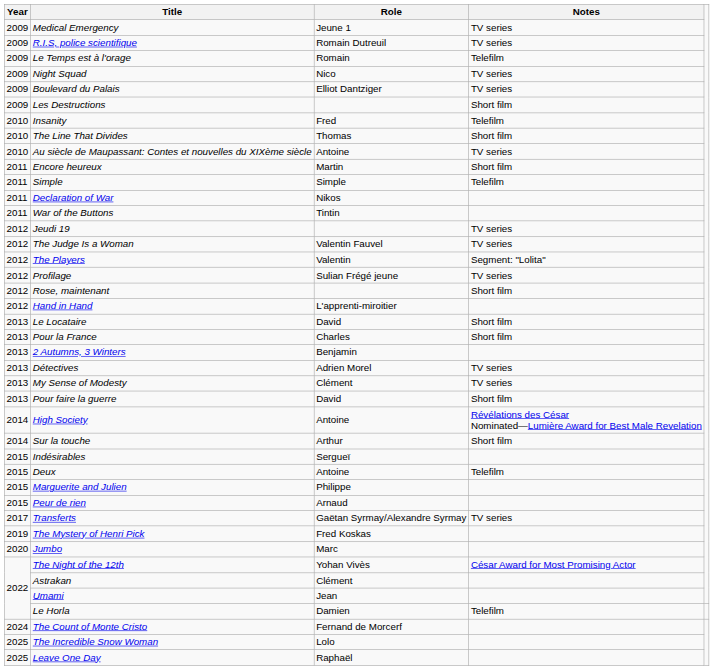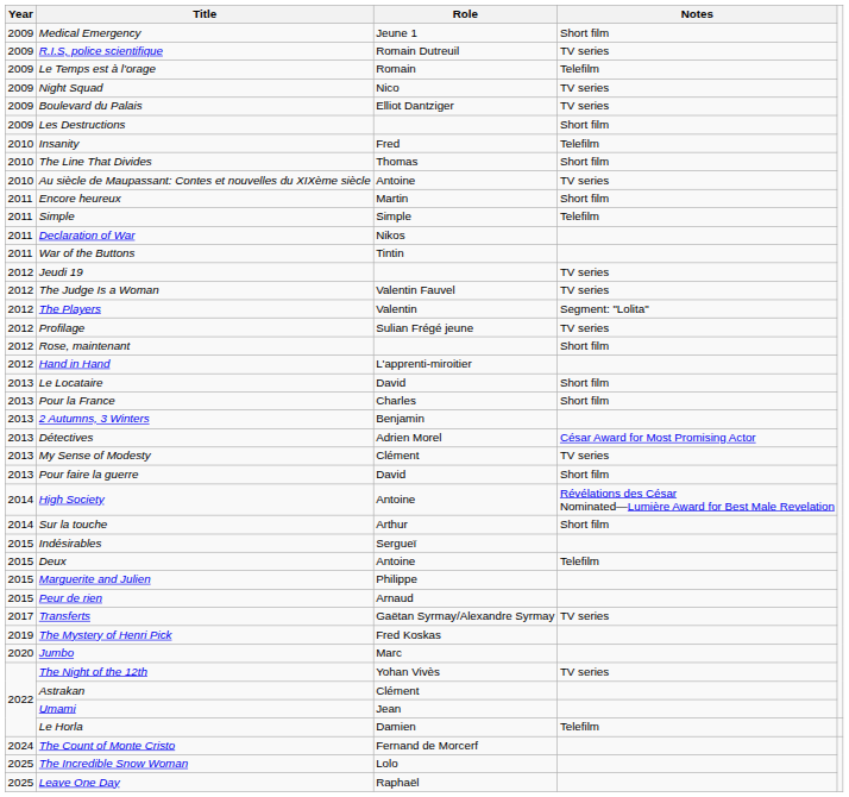 <table class="wikitable sortable">
 <tr>
 <th>Year</th>
 <th>Title</th>
 <th>Role</th>
 <th class="unsortable">Notes</th>
 </tr>
 <tr>
 <td>2009</td>
 <td><em>Medical Emergency</em></td>
 <td>Jeune 1</td>
-<td>TV series</td>
+<td>Short film</td>
 </tr>
 <tr>
 <td>2009</td>
 <td><em><a href='#'>R.I.S, police scientifique</a></em></td>
 <td>Romain Dutreuil</td>
 <td>TV series</td>
 </tr>
 <tr>
 <td>2009</td>
 <td><em>Le Temps est à l'orage</em></td>
 <td>Romain</td>
 <td>Telefilm</td>
 </tr>
 <tr>
 <td>2009</td>
 <td><em>Night Squad</em></td>
 <td>Nico</td>
 <td>TV series</td>
 </tr>
 <tr>
 <td>2009</td>
 <td><em>Boulevard du Palais</em></td>
 <td>Elliot Dantziger</td>
 <td>TV series</td>
 </tr>
 <tr>
 <td>2009</td>
 <td><em>Les Destructions</em></td>
 <td></td>
 <td>Short film</td>
 </tr>
 <tr>
 <td>2010</td>
 <td><em>Insanity</em></td>
 <td>Fred</td>
 <td>Telefilm</td>
 </tr>
 <tr>
 <td>2010</td>
 <td><em>The Line That Divides</em></td>
 <td>Thomas</td>
 <td>Short film</td>
 </tr>
 <tr>
 <td>2010</td>
 <td><em>Au siècle de Maupassant: Contes et nouvelles du XIXème siècle</em></td>
 <td>Antoine</td>
 <td>TV series</td>
 </tr>
 <tr>
 <td>2011</td>
 <td><em>Encore heureux</em></td>
 <td>Martin</td>
 <td>Short film</td>
 </tr>
 <tr>
 <td>2011</td>
 <td><em>Simple</em></td>
 <td>Simple</td>
 <td>Telefilm</td>
 </tr>
 <tr>
 <td>2011</td>
 <td><em><a href='#'>Declaration of War</a></em></td>
 <td>Nikos</td>
 <td></td>
 </tr>
 <tr>
 <td>2011</td>
 <td><em>War of the Buttons</em></td>
 <td>Tintin</td>
 <td></td>
 </tr>
 <tr>
 <td>2012</td>
 <td><em>Jeudi 19</em></td>
 <td></td>
 <td>TV series</td>
 </tr>
 <tr>
 <td>2012</td>
 <td><em>The Judge Is a Woman</em></td>
 <td>Valentin Fauvel</td>
 <td>TV series</td>
 </tr>
 <tr>
 <td>2012</td>
 <td><em><a href='#'>The Players</a></em></td>
 <td>Valentin</td>
 <td>Segment: "Lolita"</td>
 </tr>
 <tr>
 <td>2012</td>
 <td><em>Profilage</em></td>
 <td>Sulian Frégé jeune</td>
 <td>TV series</td>
 </tr>
 <tr>
 <td>2012</td>
 <td><em>Rose, maintenant</em></td>
 <td></td>
 <td>Short film</td>
 </tr>
 <tr>
 <td>2012</td>
 <td><em><a href='#'>Hand in Hand</a></em></td>
 <td>L'apprenti-miroitier</td>
 <td></td>
 </tr>
 <tr>
 <td>2013</td>
 <td><em>Le Locataire</em></td>
 <td>David</td>
 <td>Short film</td>
 </tr>
 <tr>
 <td>2013</td>
 <td><em>Pour la France</em></td>
 <td>Charles</td>
 <td>Short film</td>
 </tr>
 <tr>
 <td>2013</td>
 <td><em><a href='#'>2 Autumns, 3 Winters</a></em></td>
 <td>Benjamin</td>
 <td></td>
 </tr>
 <tr>
 <td>2013</td>
 <td><em>Détectives</em></td>
 <td>Adrien Morel</td>
-<td>TV series</td>
+<td><a href='#'>César Award for Most Promising Actor</a></td>
 </tr>
 <tr>
 <td>2013</td>
 <td><em>My Sense of Modesty</em></td>
 <td>Clément</td>
 <td>TV series</td>
 </tr>
 <tr>
 <td>2013</td>
 <td><em>Pour faire la guerre</em></td>
 <td>David</td>
 <td>Short film</td>
 </tr>
 <tr>
 <td>2014</td>
 <td><em><a href='#'>High Society</a></em></td>
 <td>Antoine</td>
 <td><a href='#'>Révélations des César</a><br>Nominated—<a href='#'>Lumière Award for Best Male Revelation</a></td>
 </tr>
 <tr>
 <td>2014</td>
 <td><em>Sur la touche</em></td>
 <td>Arthur</td>
 <td>Short film</td>
 </tr>
 <tr>
 <td>2015</td>
 <td><em>Indésirables</em></td>
 <td>Sergueï</td>
 <td></td>
 </tr>
 <tr>
 <td>2015</td>
 <td><em>Deux</em></td>
 <td>Antoine</td>
 <td>Telefilm</td>
 </tr>
 <tr>
 <td>2015</td>
 <td><em><a href='#'>Marguerite and Julien</a></em></td>
 <td>Philippe</td>
 <td></td>
 </tr>
 <tr>
 <td>2015</td>
 <td><em><a href='#'>Peur de rien</a></em></td>
 <td>Arnaud</td>
 <td></td>
 </tr>
 <tr>
 <td>2017</td>
 <td><em><a href='#'>Transferts</a></em></td>
 <td>Gaëtan Syrmay/Alexandre Syrmay</td>
 <td>TV series</td>
 </tr>
 <tr>
 <td>2019</td>
 <td><em><a href='#'>The Mystery of Henri Pick</a></em></td>
 <td>Fred Koskas</td>
 <td></td>
 </tr>
 <tr>
 <td>2020</td>
 <td><em><a href='#'>Jumbo</a></em></td>
 <td>Marc</td>
 <td></td>
 </tr>
 <tr>
 <td rowspan="4">2022</td>
 <td><em><a href='#'>The Night of the 12th</a></em></td>
 <td>Yohan Vivès</td>
-<td><a href='#'>César Award for Most Promising Actor</a></td>
+<td>TV series</td>
 </tr>
 <tr>
 <td><em>Astrakan</em></td>
 <td>Clément</td>
 <td></td>
 </tr>
 <tr>
 <td><em><a href='#'>Umami</a></em></td>
 <td>Jean</td>
 <td></td>
 </tr>
 <tr>
 <td><em>Le Horla</em></td>
 <td>Damien</td>
 <td>Telefilm</td>
 <td></td>
 </tr>
 <tr>
 <td>2024</td>
 <td><em><a href='#'>The Count of Monte Cristo</a></em></td>
 <td>Fernand de Morcerf</td>
 <td></td>
 </tr>
 <tr>
 <td>2025</td>
 <td><em><a href='#'>The Incredible Snow Woman</a></em></td>
 <td>Lolo</td>
 <td></td>
 </tr>
 <tr>
 <td>2025</td>
 <td><em><a href='#'>Leave One Day</a></em></td>
 <td>Raphaël</td>
 <td></td>
 </tr>
 </table>
